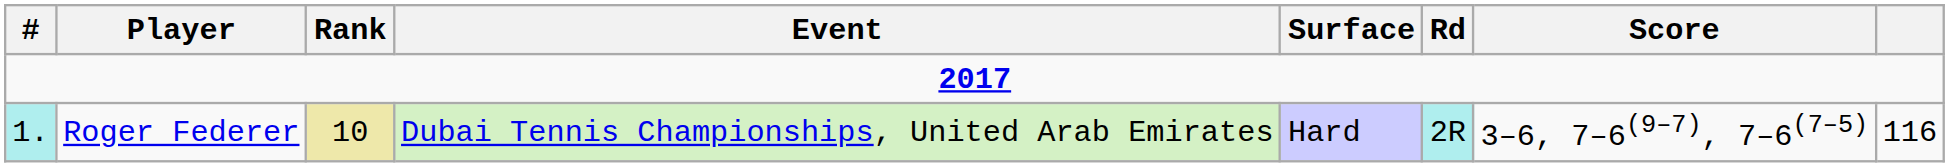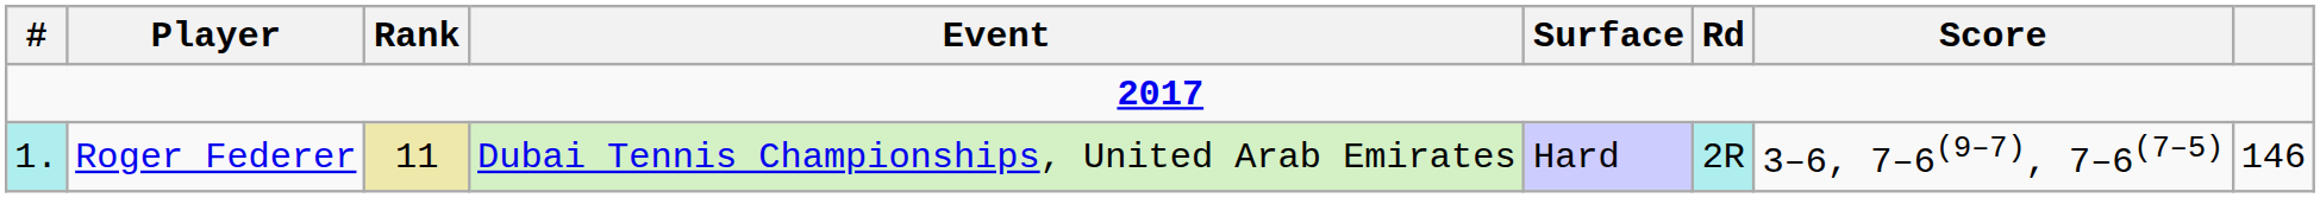 <table class="wikitable sortable">
 <tr>
 <th>#</th>
 <th>Player</th>
 <th>Rank</th>
 <th>Event</th>
 <th>Surface</th>
 <th>Rd</th>
 <th class="unsortable">Score</th>
 <th></th>
 </tr>
 <tr>
 <td colspan=8 style=text-align:center><strong><a href='#'>2017</a></strong></td>
 </tr>
 <tr>
 <td style="background: paleturquoise;">1.</td>
 <td> <a href='#'>Roger Federer</a></td>
-<td align=center bgcolor=EEE8AA>10</td>
+<td align=center bgcolor=EEE8AA>11</td>
 <td bgcolor=D4F1C5><a href='#'>Dubai Tennis Championships</a>, United Arab Emirates</td>
 <td style="background:#ccf;">Hard</td>
 <td bgcolor=afeeee>2R</td>
 <td>3–6, 7–6<sup>(9–7)</sup>, 7–6<sup>(7–5)</sup></td>
-<td align=center>116</td>
+<td align=center>146</td>
 </tr>
 </table>
